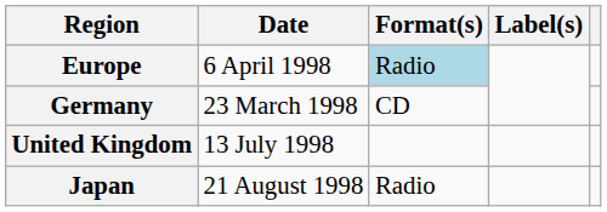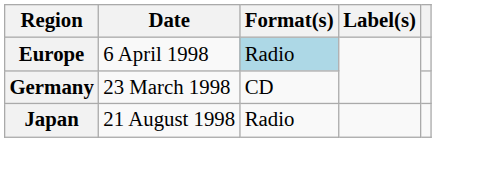 <table class="wikitable plainrowheaders">
 <tr>
 <th scope="col">Region</th>
 <th scope="col">Date</th>
 <th scope="col">Format(s)</th>
 <th scope="col">Label(s)</th>
 <th scope="col"></th>
 </tr>
 <tr>
 <th scope="row">Europe</th>
 <td>6 April 1998</td>
 <td style="background: lightblue;">Radio</td>
 <td rowspan="2"></td>
 <td></td>
 </tr>
 <tr>
 <th scope="row">Germany</th>
 <td>23 March 1998</td>
 <td>CD</td>
 <td></td>
 </tr>
 <tr>
-<th scope="row">United Kingdom</th>
-<td>13 July 1998</td>
-<td></td>
-<td></td>
-<td></td>
-</tr>
-<tr>
 <th scope="row">Japan</th>
 <td>21 August 1998</td>
 <td>Radio</td>
 <td></td>
 <td></td>
 </tr>
 </table>
